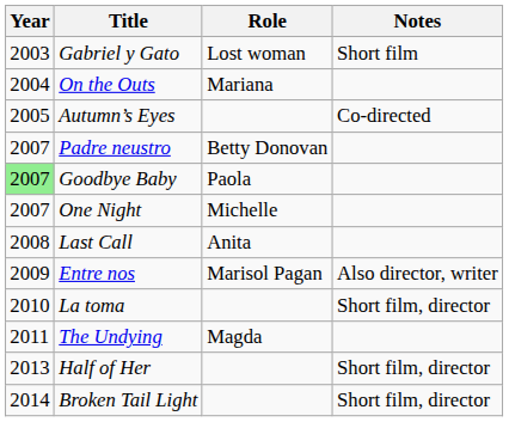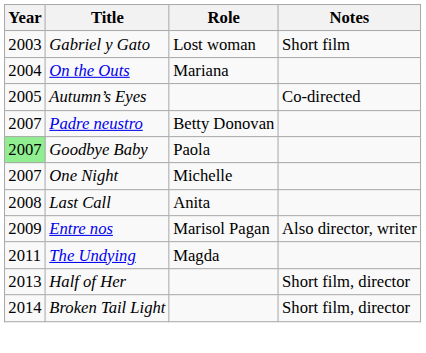 <table class="wikitable">
 <tr>
 <th>Year</th>
 <th>Title</th>
 <th>Role</th>
 <th>Notes</th>
 </tr>
 <tr>
 <td>2003</td>
 <td><em>Gabriel y Gato</em></td>
 <td>Lost woman</td>
 <td>Short film</td>
 </tr>
 <tr>
 <td>2004</td>
 <td><em><a href='#'>On the Outs</a></em></td>
 <td>Mariana</td>
 <td></td>
 </tr>
 <tr>
 <td>2005</td>
 <td><em>Autumn’s Eyes</em></td>
 <td></td>
 <td>Co-directed</td>
 </tr>
 <tr>
 <td>2007</td>
 <td><em><a href='#'>Padre neustro</a></em></td>
 <td>Betty Donovan</td>
 <td></td>
 </tr>
 <tr>
 <td style="background: lightgreen;">2007</td>
 <td><em>Goodbye Baby</em></td>
 <td>Paola</td>
 <td></td>
 </tr>
 <tr>
 <td>2007</td>
 <td><em>One Night</em></td>
 <td>Michelle</td>
 <td></td>
 </tr>
 <tr>
 <td>2008</td>
 <td><em>Last Call</em></td>
 <td>Anita</td>
 <td></td>
 </tr>
 <tr>
 <td>2009</td>
 <td><em><a href='#'>Entre nos</a></em></td>
 <td>Marisol Pagan</td>
 <td>Also director, writer</td>
 </tr>
 <tr>
-<td>2010</td>
-<td><em>La toma</em></td>
-<td></td>
-<td>Short film, director</td>
-</tr>
-<tr>
 <td>2011</td>
 <td><em><a href='#'>The Undying</a></em></td>
 <td>Magda</td>
 <td></td>
 </tr>
 <tr>
 <td>2013</td>
 <td><em>Half of Her</em></td>
 <td></td>
 <td>Short film, director</td>
 </tr>
 <tr>
 <td>2014</td>
 <td><em>Broken Tail Light</em></td>
 <td></td>
 <td>Short film, director</td>
 </tr>
 </table>
